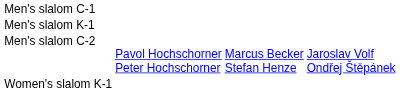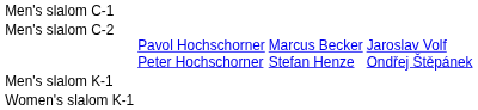 <table>
 <tr>
 <td>Men's slalom C-1<br></td>
-<td></td>
-<td></td>
-<td></td>
-</tr>
-<tr>
-<td>Men's slalom K-1<br></td>
 <td></td>
 <td></td>
 <td></td>
 </tr>
 <tr valign="top">
 <td>Men's slalom C-2<br></td>
 <td valign="top"><br><a href='#'>Pavol Hochschorner</a><br><a href='#'>Peter Hochschorner</a></td>
 <td valign="top"><br><a href='#'>Marcus Becker</a><br><a href='#'>Stefan Henze</a></td>
 <td valign="top"><br><a href='#'>Jaroslav Volf</a><br><a href='#'>Ondřej Štěpánek</a></td>
 </tr>
 <tr>
+<td>Men's slalom K-1<br></td>
+<td></td>
+<td></td>
+<td></td>
+</tr>
+<tr>
 <td>Women's slalom K-1<br></td>
 <td></td>
 <td></td>
 <td></td>
 </tr>
 </table>
